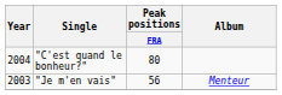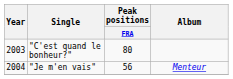 <table class="wikitable">
 <tr>
 <th align="center" rowspan="2" width="10">Year</th>
 <th align="center" rowspan="2" width="120">Single</th>
 <th align="center" colspan="1" width="30">Peak positions</th>
 <th align="center" rowspan="2" width="120">Album</th>
 </tr>
 <tr>
 <th width="20"><small><a href='#'>FRA</a></small><br></th>
 </tr>
 <tr>
-<td align="center" rowspan="1">2004</td>
+<td align="center" rowspan="1">2003</td>
 <td>"C'est quand le bonheur?"</td>
 <td align="center">80</td>
 <td align="center"></td>
 </tr>
 <tr>
-<td align="center" rowspan="1">2003</td>
+<td align="center" rowspan="1">2004</td>
 <td>"Je m'en vais"</td>
 <td align="center">56</td>
 <td align="center"><em><a href='#'>Menteur</a></em></td>
 </tr>
 <tr>
 </tr>
 </table>
